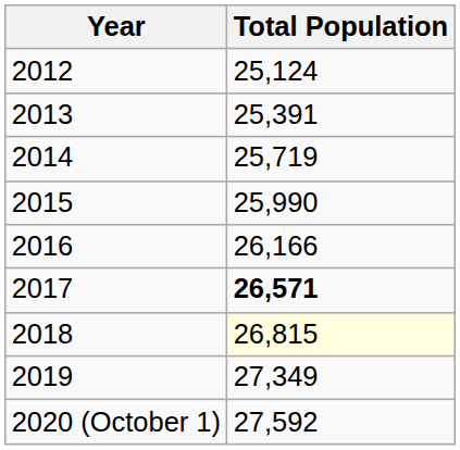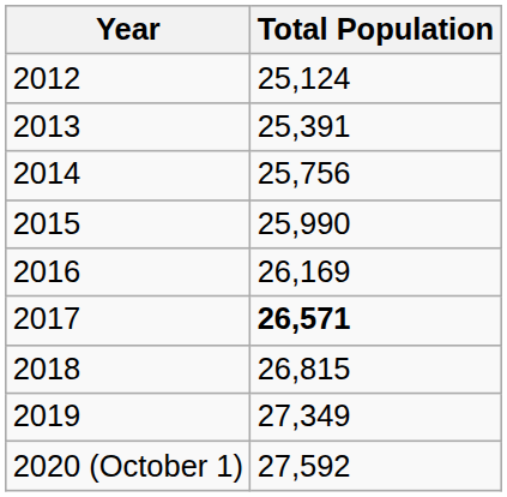 <table class="wikitable">
 <tr>
 <th>Year</th>
 <th>Total Population</th>
 </tr>
 <tr>
 <td>2012</td>
 <td>25,124</td>
 </tr>
 <tr>
 <td>2013</td>
 <td>25,391</td>
 </tr>
 <tr>
 <td>2014</td>
-<td>25,719</td>
+<td>25,756</td>
 </tr>
 <tr>
 <td>2015</td>
 <td>25,990</td>
 </tr>
 <tr>
 <td>2016</td>
-<td>26,166</td>
+<td>26,169</td>
 </tr>
 <tr>
 <td>2017</td>
 <td><strong>26,571</strong></td>
 </tr>
 <tr>
 <td>2018</td>
-<td style="background: lightyellow;">26,815</td>
+<td>26,815</td>
 </tr>
 <tr>
 <td>2019</td>
 <td>27,349</td>
 </tr>
 <tr>
 <td>2020 (October 1)</td>
 <td>27,592</td>
 </tr>
 </table>
